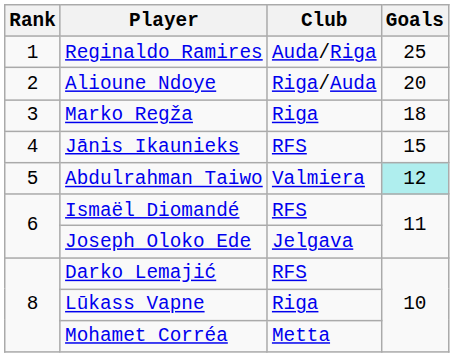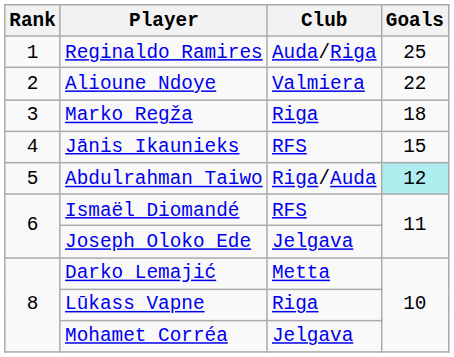 <table class="wikitable" style="text-align:center;">
 <tr>
 <th>Rank</th>
 <th>Player</th>
 <th>Club</th>
 <th>Goals</th>
 </tr>
 <tr>
 <td>1</td>
 <td align="left"> <a href='#'>Reginaldo Ramires</a></td>
 <td align="left"><a href='#'>Auda</a>/<a href='#'>Riga</a></td>
 <td>25</td>
 </tr>
 <tr>
 <td>2</td>
 <td align="left"> <a href='#'>Alioune Ndoye</a></td>
-<td align="left"><a href='#'>Riga</a>/<a href='#'>Auda</a></td>
-<td>20</td>
+<td align="left"><a href='#'>Valmiera</a></td>
+<td>22</td>
 </tr>
 <tr>
 <td>3</td>
 <td align="left"> <a href='#'>Marko Regža</a></td>
 <td align="left"><a href='#'>Riga</a></td>
 <td>18</td>
 </tr>
 <tr>
 <td>4</td>
 <td align="left"> <a href='#'>Jānis Ikaunieks</a></td>
 <td align="left"><a href='#'>RFS</a></td>
 <td>15</td>
 </tr>
 <tr>
 <td>5</td>
 <td align="left"> <a href='#'>Abdulrahman Taiwo</a></td>
-<td align="left"><a href='#'>Valmiera</a></td>
+<td align="left"><a href='#'>Riga</a>/<a href='#'>Auda</a></td>
 <td style="background: paleturquoise;">12</td>
 </tr>
 <tr>
 <td rowspan="2">6</td>
 <td align="left"> <a href='#'>Ismaël Diomandé</a></td>
 <td align="left"><a href='#'>RFS</a></td>
 <td rowspan="2">11</td>
 </tr>
 <tr>
 <td align="left"> <a href='#'>Joseph Oloko Ede</a></td>
 <td align="left"><a href='#'>Jelgava</a></td>
 </tr>
 <tr>
 <td rowspan="3">8</td>
 <td align="left"> <a href='#'>Darko Lemajić</a></td>
-<td align="left"><a href='#'>RFS</a></td>
+<td align="left"><a href='#'>Metta</a></td>
 <td rowspan="3">10</td>
 </tr>
 <tr>
 <td align="left"> <a href='#'>Lūkass Vapne</a></td>
 <td align="left"><a href='#'>Riga</a></td>
 </tr>
 <tr>
 <td align="left"> <a href='#'>Mohamet Corréa</a></td>
-<td align="left"><a href='#'>Metta</a></td>
+<td align="left"><a href='#'>Jelgava</a></td>
 </tr>
 </table>
